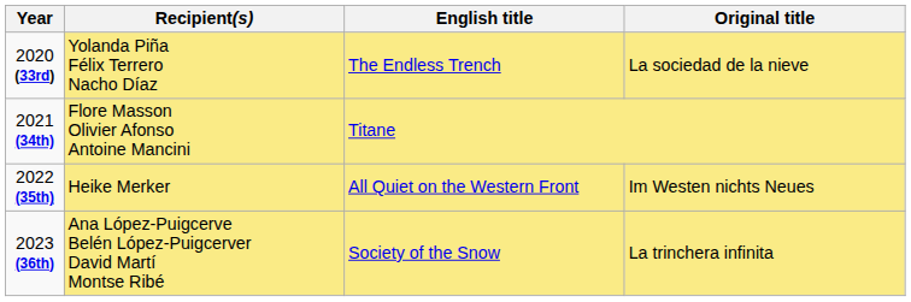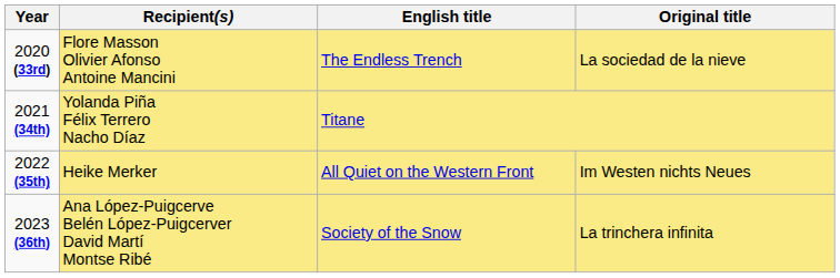 <table class="wikitable" width="95%" cellpadding="5">
 <tr>
 <th width="5%"><strong>Year</strong></th>
 <th width="25%"><strong>Recipient<strong><em>(s)<em></th>
 <th width="25%"></strong>English title<strong></th>
 <th width="25%"></strong>Original title<strong></th>
 </tr>
 <tr>
 <td style="text-align:center;"></strong>2020<strong><br><small>(<a href='#'>33rd</a>)</small></td>
-<td style="background:#FAEB86;"> </strong>Yolanda Piña<br> Félix Terrero<br> Nacho Díaz<strong></td>
+<td style="background:#FAEB86;"></strong>Flore Masson<strong><br></strong>Olivier Afonso<strong><br></strong>Antoine Mancini<strong></td>
 <td style="background:#FAEB86;"></em></strong><a href='#'>The Endless Trench</a><strong><em></td>
 <td style="background:#FAEB86;"></em></strong>La sociedad de la nieve<strong><em></td>
 </tr>
 <tr>
 <td style="text-align:center;"></strong>2021<strong><br><small><a href='#'>(34th)</a></small></td>
-<td style="background:#FAEB86;"></strong>Flore Masson<strong><br></strong>Olivier Afonso<strong><br></strong>Antoine Mancini<strong></td>
+<td style="background:#FAEB86;"> </strong>Yolanda Piña<br> Félix Terrero<br> Nacho Díaz<strong></td>
 <td colspan="2" style="background:#FAEB86;"></em></strong><a href='#'>Titane</a><strong><em></td>
 </tr>
 <tr>
 <td style="text-align:center;"></strong>2022<strong><br><small><a href='#'>(35th)</a></small></td>
 <td style="background:#FAEB86;"> </strong>Heike Merker<strong></td>
 <td style="background:#FAEB86;"></em></strong><a href='#'>All Quiet on the Western Front</a><strong><em></td>
 <td style="background:#FAEB86;"></em></strong>Im Westen nichts Neues<strong><em></td>
 </tr>
 <tr>
 <td style="text-align:center;"></strong>2023<strong><br><small><a href='#'>(36th)</a></small></td>
 <td style="background:#FAEB86;"> </strong>Ana López-Puigcerve<strong><br> </strong>Belén López-Puigcerver<strong><br> </strong>David Martí<strong><br> </strong>Montse Ribé<strong></td>
 <td style="background:#FAEB86;"></em></strong><a href='#'>Society of the Snow</a><strong><em></td>
 <td style="background:#FAEB86;"></em></strong>La trinchera infinita<strong><em></td>
 </tr>
 </table>
